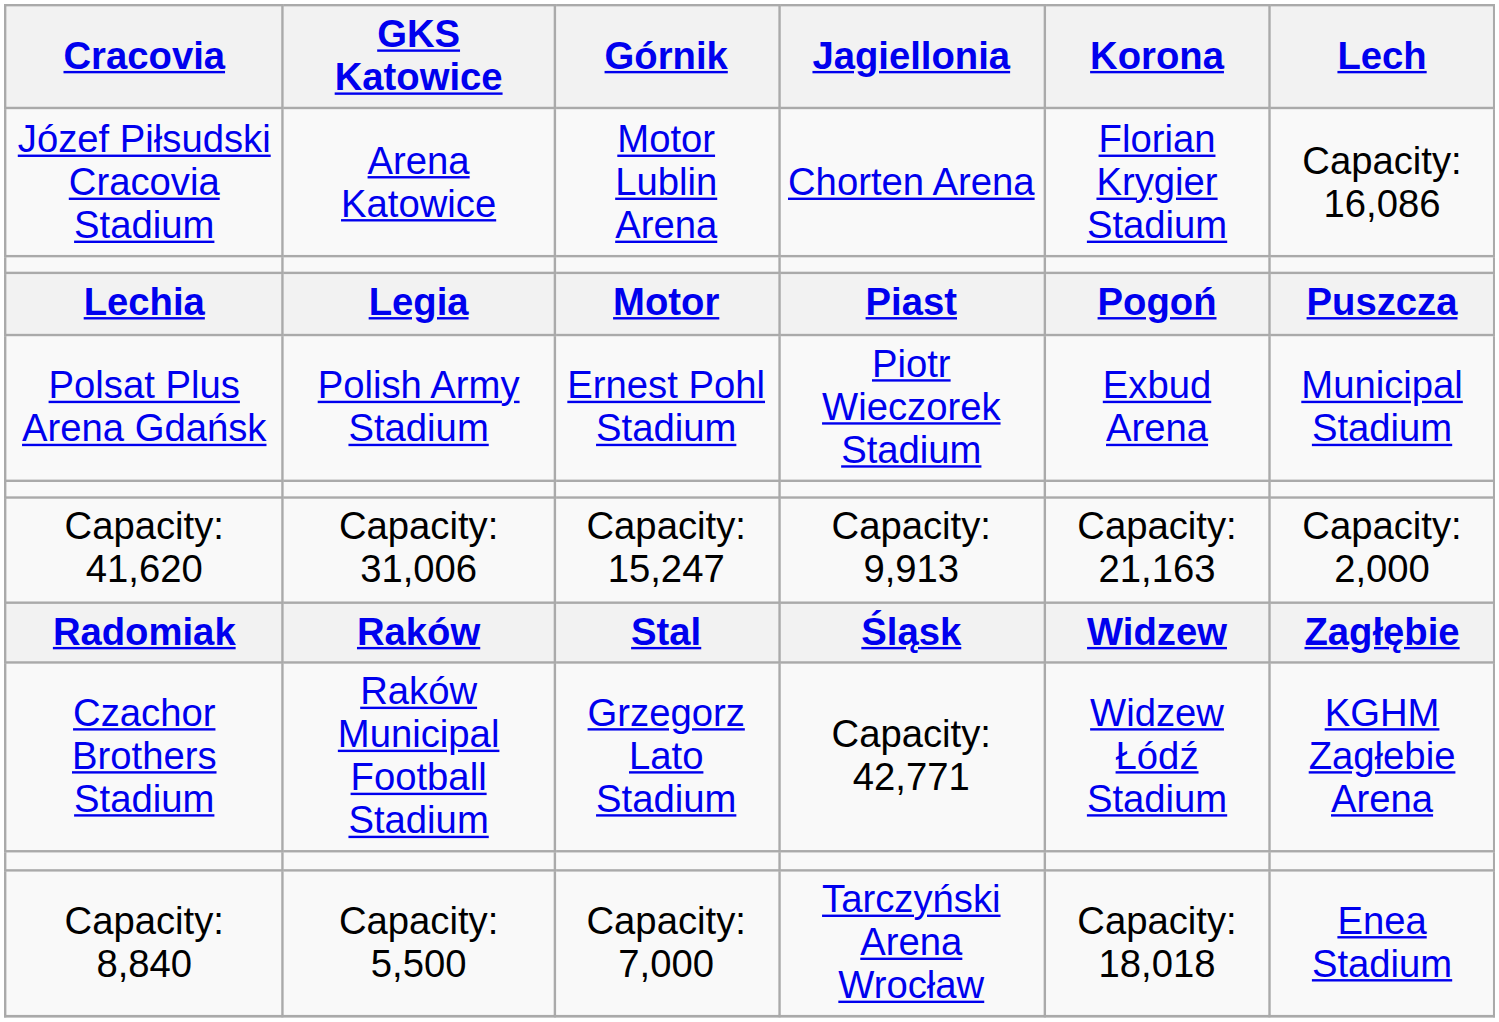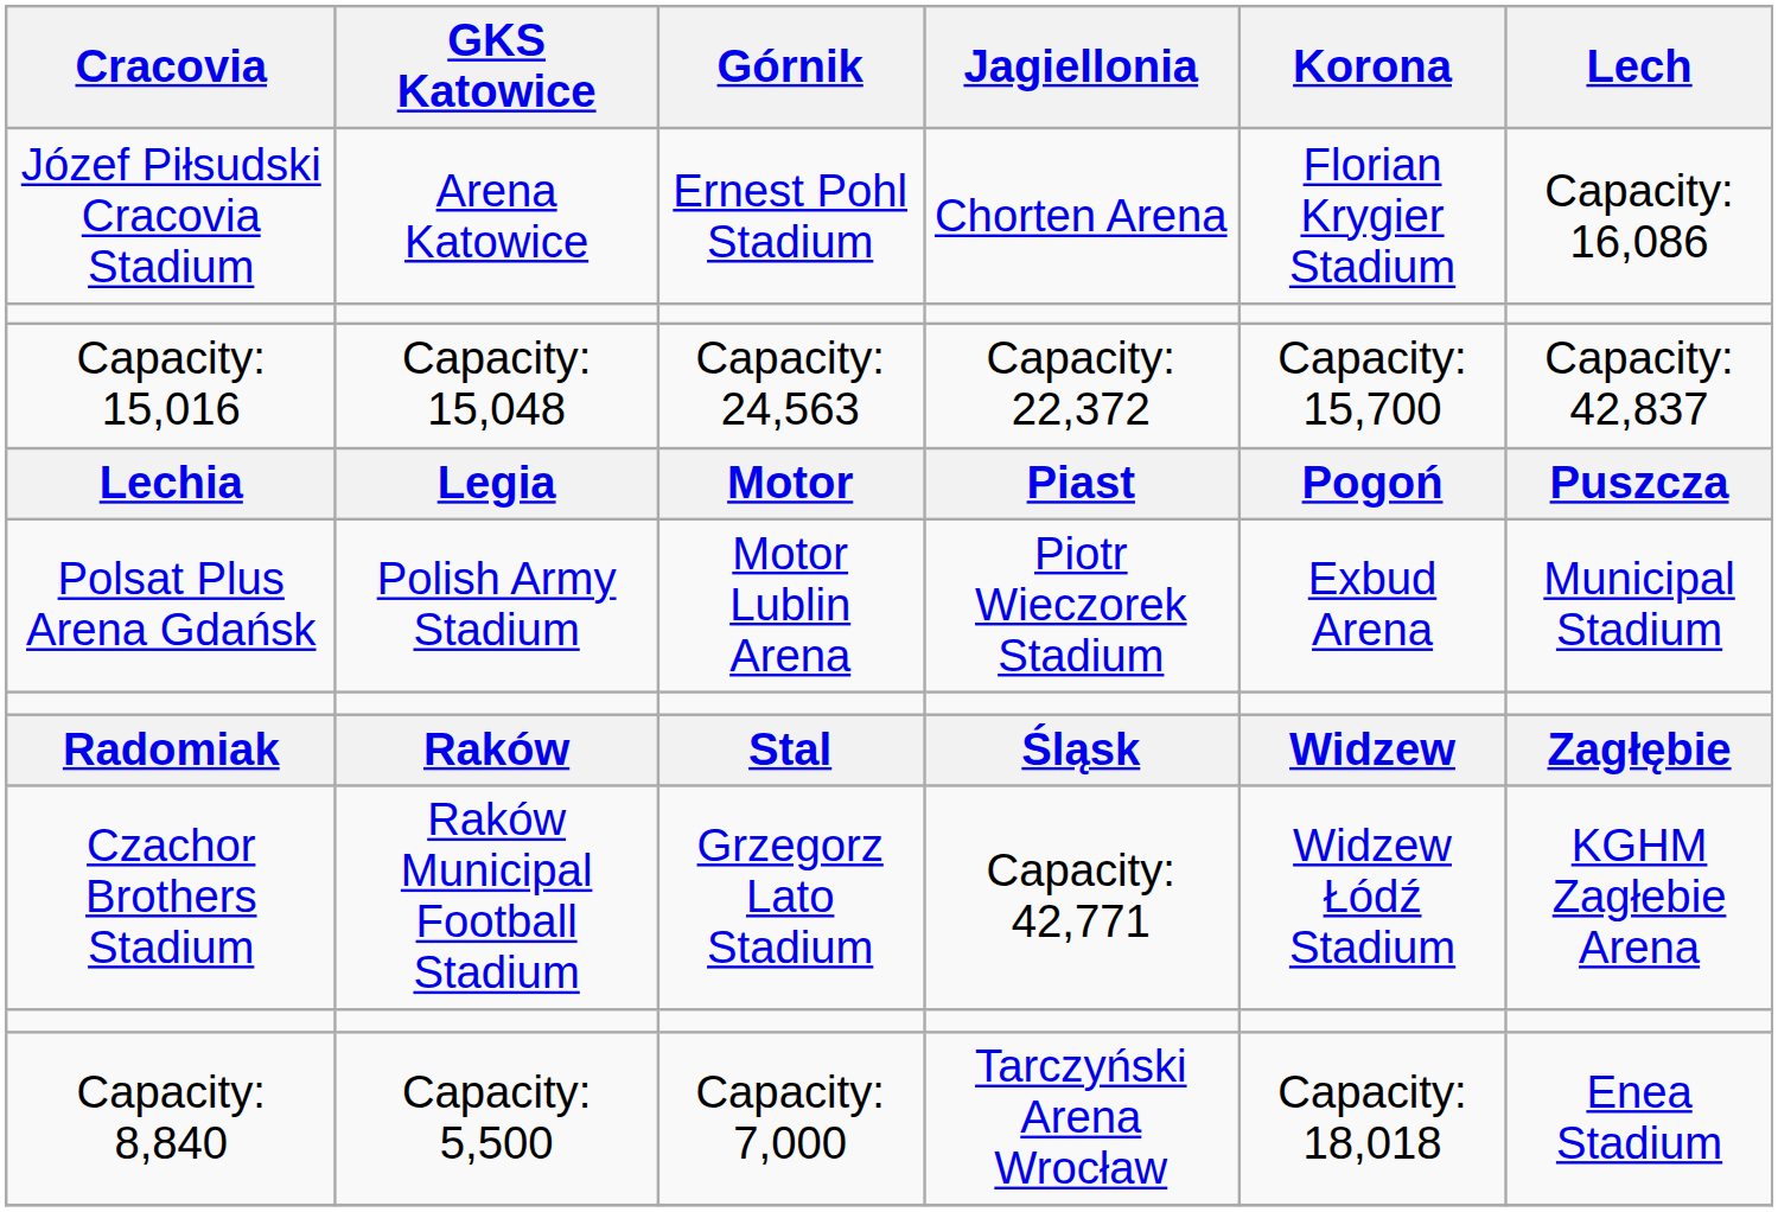 <table class="wikitable sortable" style= "text-align:center;margin:1em auto;">
 <tr>
 <th><a href='#'>Cracovia</a></th>
 <th><a href='#'>GKS Katowice</a></th>
 <th><a href='#'>Górnik</a></th>
 <th><a href='#'>Jagiellonia</a></th>
 <th><a href='#'>Korona</a></th>
 <th><a href='#'>Lech</a></th>
 </tr>
 <tr>
 <td><a href='#'>Józef Piłsudski Cracovia Stadium</a></td>
 <td><a href='#'>Arena Katowice</a></td>
-<td><a href='#'>Motor Lublin Arena</a></td>
+<td><a href='#'>Ernest Pohl Stadium</a></td>
 <td><a href='#'>Chorten Arena</a></td>
 <td><a href='#'>Florian Krygier Stadium</a></td>
 <td>Capacity: 16,086</td>
 </tr>
 <tr>
 <td></td>
 <td></td>
 <td></td>
 <td></td>
 <td></td>
 <td></td>
 </tr>
 <tr>
+<td>Capacity: 15,016</td>
+<td>Capacity: 15,048</td>
+<td>Capacity: 24,563</td>
+<td>Capacity: 22,372</td>
+<td>Capacity: 15,700</td>
+<td>Capacity: 42,837</td>
+</tr>
+<tr>
 <th><a href='#'>Lechia</a></th>
 <th><a href='#'>Legia</a></th>
 <th><a href='#'>Motor</a></th>
 <th><a href='#'>Piast</a></th>
 <th><a href='#'>Pogoń</a></th>
 <th><a href='#'>Puszcza</a></th>
 </tr>
 <tr>
 <td><a href='#'>Polsat Plus Arena Gdańsk</a></td>
 <td><a href='#'>Polish Army Stadium</a></td>
-<td><a href='#'>Ernest Pohl Stadium</a></td>
+<td><a href='#'>Motor Lublin Arena</a></td>
 <td><a href='#'>Piotr Wieczorek Stadium</a></td>
 <td><a href='#'>Exbud Arena</a></td>
 <td><a href='#'>Municipal Stadium</a></td>
 </tr>
 <tr>
 <td></td>
 <td></td>
 <td></td>
 <td></td>
 <td></td>
 <td></td>
-</tr>
-<tr>
-<td>Capacity: 41,620</td>
-<td>Capacity: 31,006</td>
-<td>Capacity: 15,247</td>
-<td>Capacity: 9,913</td>
-<td>Capacity: 21,163</td>
-<td>Capacity: 2,000</td>
 </tr>
 <tr>
 <th><a href='#'>Radomiak</a></th>
 <th><a href='#'>Raków</a></th>
 <th><a href='#'>Stal</a></th>
 <th><a href='#'>Śląsk</a></th>
 <th><a href='#'>Widzew</a></th>
 <th><a href='#'>Zagłębie</a></th>
 </tr>
 <tr>
 <td><a href='#'>Czachor Brothers Stadium</a></td>
 <td><a href='#'>Raków Municipal Football Stadium</a></td>
 <td><a href='#'>Grzegorz Lato Stadium</a></td>
 <td>Capacity: 42,771</td>
 <td><a href='#'>Widzew Łódź Stadium</a></td>
 <td><a href='#'>KGHM Zagłebie Arena</a></td>
 </tr>
 <tr>
 <td></td>
 <td></td>
 <td></td>
 <td></td>
 <td></td>
 <td></td>
 </tr>
 <tr>
 <td>Capacity: 8,840</td>
 <td>Capacity: 5,500</td>
 <td>Capacity: 7,000</td>
 <td><a href='#'>Tarczyński Arena Wrocław</a></td>
 <td>Capacity: 18,018</td>
 <td><a href='#'>Enea Stadium</a></td>
 </tr>
 <tr>
 </tr>
 </table>
